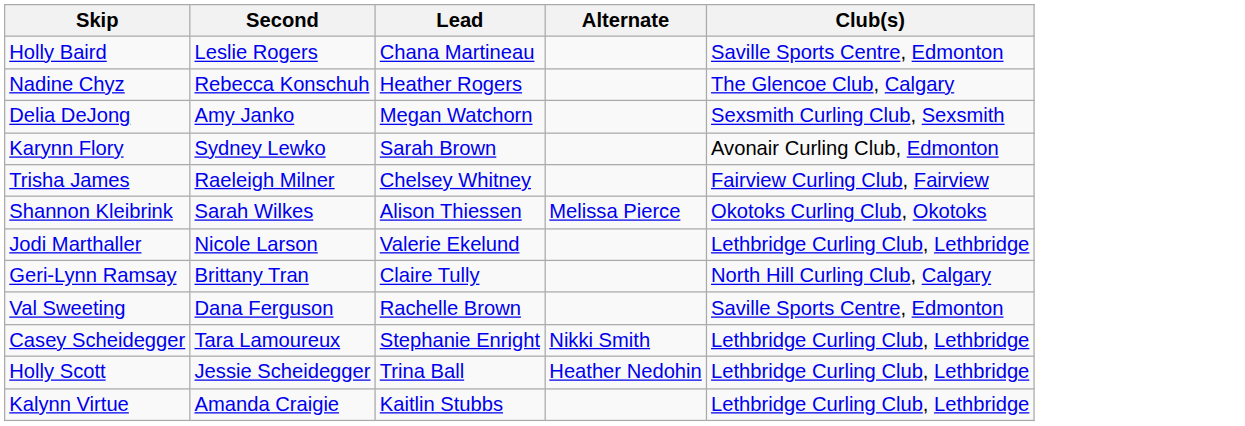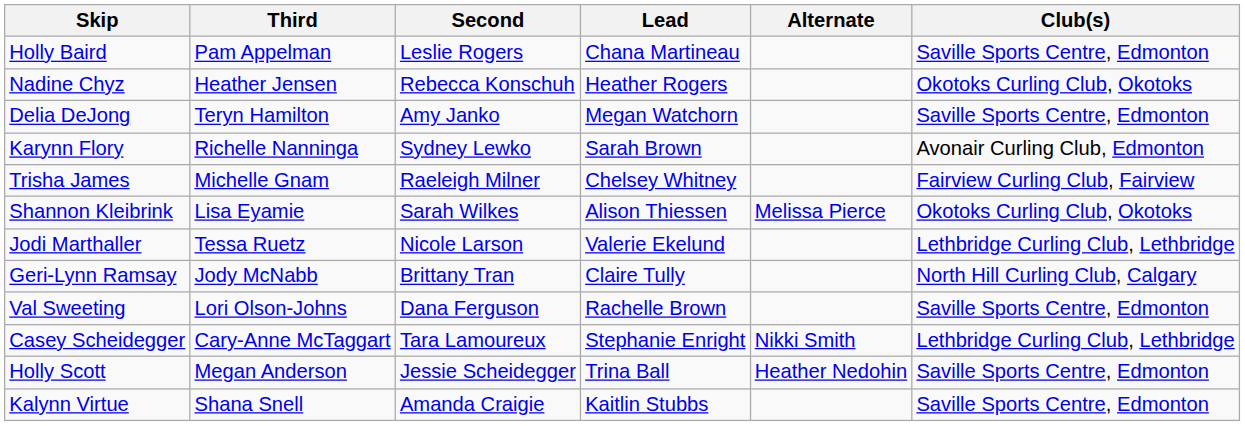 <table class="wikitable" border="1">
 <tr>
 <th>Skip</th>
+<th>Third</th>
 <th>Second</th>
 <th>Lead</th>
 <th>Alternate</th>
 <th>Club(s)</th>
 </tr>
 <tr>
 <td><a href='#'>Holly Baird</a></td>
+<td><a href='#'>Pam Appelman</a></td>
 <td><a href='#'>Leslie Rogers</a></td>
 <td><a href='#'>Chana Martineau</a></td>
 <td></td>
 <td><a href='#'>Saville Sports Centre</a>, <a href='#'>Edmonton</a></td>
 </tr>
 <tr>
 <td><a href='#'>Nadine Chyz</a></td>
+<td><a href='#'>Heather Jensen</a></td>
 <td><a href='#'>Rebecca Konschuh</a></td>
 <td><a href='#'>Heather Rogers</a></td>
 <td></td>
-<td><a href='#'>The Glencoe Club</a>, <a href='#'>Calgary</a></td>
+<td><a href='#'>Okotoks Curling Club</a>, <a href='#'>Okotoks</a></td>
 </tr>
 <tr>
 <td><a href='#'>Delia DeJong</a></td>
+<td><a href='#'>Teryn Hamilton</a></td>
 <td><a href='#'>Amy Janko</a></td>
 <td><a href='#'>Megan Watchorn</a></td>
 <td></td>
-<td><a href='#'>Sexsmith Curling Club</a>, <a href='#'>Sexsmith</a></td>
+<td><a href='#'>Saville Sports Centre</a>, <a href='#'>Edmonton</a></td>
 </tr>
 <tr>
 <td><a href='#'>Karynn Flory</a></td>
+<td><a href='#'>Richelle Nanninga</a></td>
 <td><a href='#'>Sydney Lewko</a></td>
 <td><a href='#'>Sarah Brown</a></td>
 <td></td>
 <td>Avonair Curling Club, <a href='#'>Edmonton</a></td>
 </tr>
 <tr>
 <td><a href='#'>Trisha James</a></td>
+<td><a href='#'>Michelle Gnam</a></td>
 <td><a href='#'>Raeleigh Milner</a></td>
 <td><a href='#'>Chelsey Whitney</a></td>
 <td></td>
 <td><a href='#'>Fairview Curling Club</a>, <a href='#'>Fairview</a></td>
 </tr>
 <tr>
 <td><a href='#'>Shannon Kleibrink</a></td>
+<td><a href='#'>Lisa Eyamie</a></td>
 <td><a href='#'>Sarah Wilkes</a></td>
 <td><a href='#'>Alison Thiessen</a></td>
 <td><a href='#'>Melissa Pierce</a></td>
 <td><a href='#'>Okotoks Curling Club</a>, <a href='#'>Okotoks</a></td>
 </tr>
 <tr>
 <td><a href='#'>Jodi Marthaller</a></td>
+<td><a href='#'>Tessa Ruetz</a></td>
 <td><a href='#'>Nicole Larson</a></td>
 <td><a href='#'>Valerie Ekelund</a></td>
 <td></td>
 <td><a href='#'>Lethbridge Curling Club</a>, <a href='#'>Lethbridge</a></td>
 </tr>
 <tr>
 <td><a href='#'>Geri-Lynn Ramsay</a></td>
+<td><a href='#'>Jody McNabb</a></td>
 <td><a href='#'>Brittany Tran</a></td>
 <td><a href='#'>Claire Tully</a></td>
 <td></td>
 <td><a href='#'>North Hill Curling Club</a>, <a href='#'>Calgary</a></td>
 </tr>
 <tr>
 <td><a href='#'>Val Sweeting</a></td>
+<td><a href='#'>Lori Olson-Johns</a></td>
 <td><a href='#'>Dana Ferguson</a></td>
 <td><a href='#'>Rachelle Brown</a></td>
 <td></td>
 <td><a href='#'>Saville Sports Centre</a>, <a href='#'>Edmonton</a></td>
 </tr>
 <tr>
 <td><a href='#'>Casey Scheidegger</a></td>
+<td><a href='#'>Cary-Anne McTaggart</a></td>
 <td><a href='#'>Tara Lamoureux</a></td>
 <td><a href='#'>Stephanie Enright</a></td>
 <td><a href='#'>Nikki Smith</a></td>
 <td><a href='#'>Lethbridge Curling Club</a>, <a href='#'>Lethbridge</a></td>
 </tr>
 <tr>
 <td><a href='#'>Holly Scott</a></td>
+<td><a href='#'>Megan Anderson</a></td>
 <td><a href='#'>Jessie Scheidegger</a></td>
 <td><a href='#'>Trina Ball</a></td>
 <td><a href='#'>Heather Nedohin</a></td>
-<td><a href='#'>Lethbridge Curling Club</a>, <a href='#'>Lethbridge</a></td>
+<td><a href='#'>Saville Sports Centre</a>, <a href='#'>Edmonton</a></td>
 </tr>
 <tr>
 <td><a href='#'>Kalynn Virtue</a></td>
+<td><a href='#'>Shana Snell</a></td>
 <td><a href='#'>Amanda Craigie</a></td>
 <td><a href='#'>Kaitlin Stubbs</a></td>
 <td></td>
-<td><a href='#'>Lethbridge Curling Club</a>, <a href='#'>Lethbridge</a></td>
+<td><a href='#'>Saville Sports Centre</a>, <a href='#'>Edmonton</a></td>
 </tr>
 </table>
